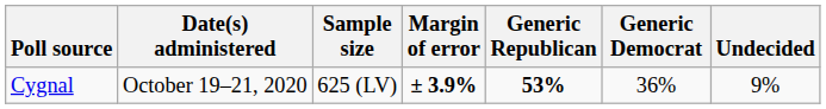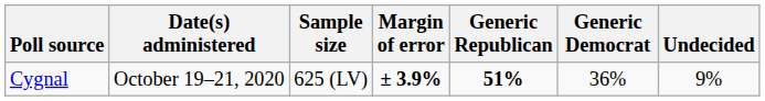 <table class="wikitable" style="font-size:90%;text-align:center;">
 <tr valign=bottom>
 <th>Poll source</th>
 <th>Date(s)<br>administered</th>
 <th>Sample<br>size</th>
 <th>Margin<br>of error</th>
 <th style="width:65px;">Generic<br>Republican</th>
 <th style="width:65px;">Generic<br>Democrat</th>
 <th>Undecided</th>
 </tr>
 <tr>
 <td style="text-align:left;"><a href='#'>Cygnal</a></td>
 <td>October 19–21, 2020</td>
 <td>625 (LV)</td>
 <td><strong>± 3.9%</strong></td>
-<td><strong>53%</strong></td>
+<td><strong>51%</strong></td>
 <td>36%</td>
 <td>9%</td>
 </tr>
 </table>
